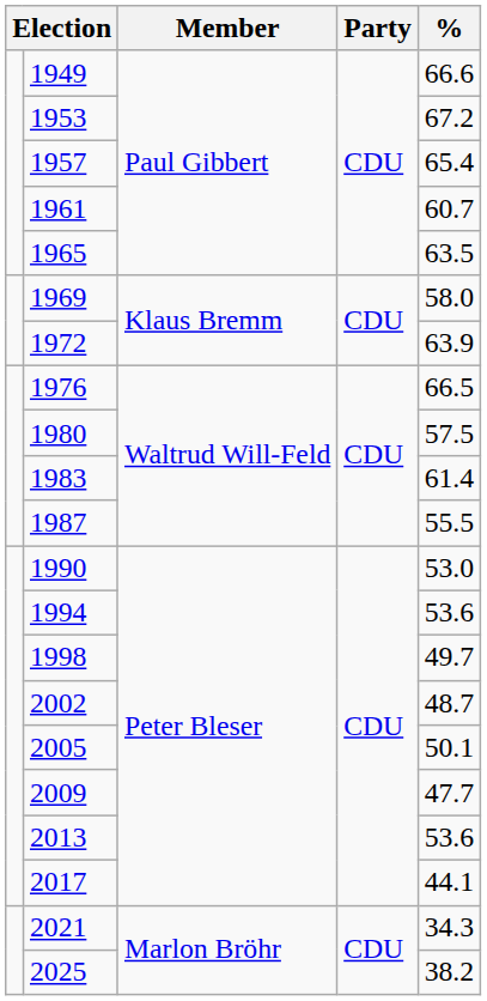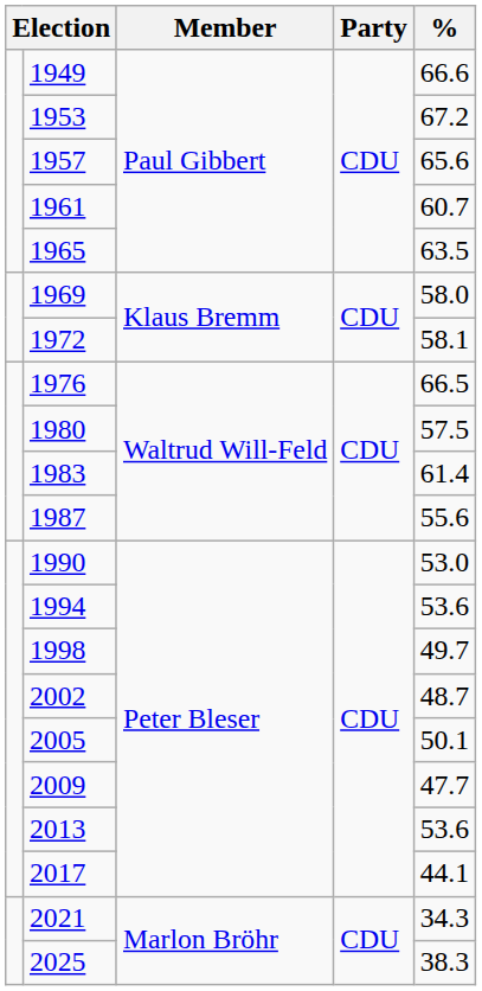 <table class=wikitable>
 <tr>
 <th colspan=2>Election</th>
 <th>Member</th>
 <th>Party</th>
 <th>%</th>
 </tr>
 <tr>
 <td rowspan=5 bgcolor=></td>
 <td><a href='#'>1949</a></td>
 <td rowspan=5><a href='#'>Paul Gibbert</a></td>
 <td rowspan=5><a href='#'>CDU</a></td>
 <td align=right>66.6</td>
 </tr>
 <tr>
 <td><a href='#'>1953</a></td>
 <td align=right>67.2</td>
 </tr>
 <tr>
 <td><a href='#'>1957</a></td>
-<td align=right>65.4</td>
+<td align=right>65.6</td>
 </tr>
 <tr>
 <td><a href='#'>1961</a></td>
 <td align=right>60.7</td>
 </tr>
 <tr>
 <td><a href='#'>1965</a></td>
 <td align=right>63.5</td>
 </tr>
 <tr>
 <td rowspan=2 bgcolor=></td>
 <td><a href='#'>1969</a></td>
 <td rowspan=2><a href='#'>Klaus Bremm</a></td>
 <td rowspan=2><a href='#'>CDU</a></td>
 <td align=right>58.0</td>
 </tr>
 <tr>
 <td><a href='#'>1972</a></td>
-<td align=right>63.9</td>
+<td align=right>58.1</td>
 </tr>
 <tr>
 <td rowspan=4 bgcolor=></td>
 <td><a href='#'>1976</a></td>
 <td rowspan=4><a href='#'>Waltrud Will-Feld</a></td>
 <td rowspan=4><a href='#'>CDU</a></td>
 <td align=right>66.5</td>
 </tr>
 <tr>
 <td><a href='#'>1980</a></td>
 <td align=right>57.5</td>
 </tr>
 <tr>
 <td><a href='#'>1983</a></td>
 <td align=right>61.4</td>
 </tr>
 <tr>
 <td><a href='#'>1987</a></td>
-<td align=right>55.5</td>
+<td align=right>55.6</td>
 </tr>
 <tr>
 <td rowspan=8 bgcolor=></td>
 <td><a href='#'>1990</a></td>
 <td rowspan=8><a href='#'>Peter Bleser</a></td>
 <td rowspan=8><a href='#'>CDU</a></td>
 <td align=right>53.0</td>
 </tr>
 <tr>
 <td><a href='#'>1994</a></td>
 <td align=right>53.6</td>
 </tr>
 <tr>
 <td><a href='#'>1998</a></td>
 <td align=right>49.7</td>
 </tr>
 <tr>
 <td><a href='#'>2002</a></td>
 <td align=right>48.7</td>
 </tr>
 <tr>
 <td><a href='#'>2005</a></td>
 <td align=right>50.1</td>
 </tr>
 <tr>
 <td><a href='#'>2009</a></td>
 <td align=right>47.7</td>
 </tr>
 <tr>
 <td><a href='#'>2013</a></td>
 <td align=right>53.6</td>
 </tr>
 <tr>
 <td><a href='#'>2017</a></td>
 <td align=right>44.1</td>
 </tr>
 <tr>
 <td rowspan=2 bgcolor=></td>
 <td><a href='#'>2021</a></td>
 <td rowspan=2><a href='#'>Marlon Bröhr</a></td>
 <td rowspan=2><a href='#'>CDU</a></td>
 <td align=right>34.3</td>
 </tr>
 <tr>
 <td><a href='#'>2025</a></td>
-<td align=right>38.2</td>
+<td align=right>38.3</td>
 </tr>
 </table>
